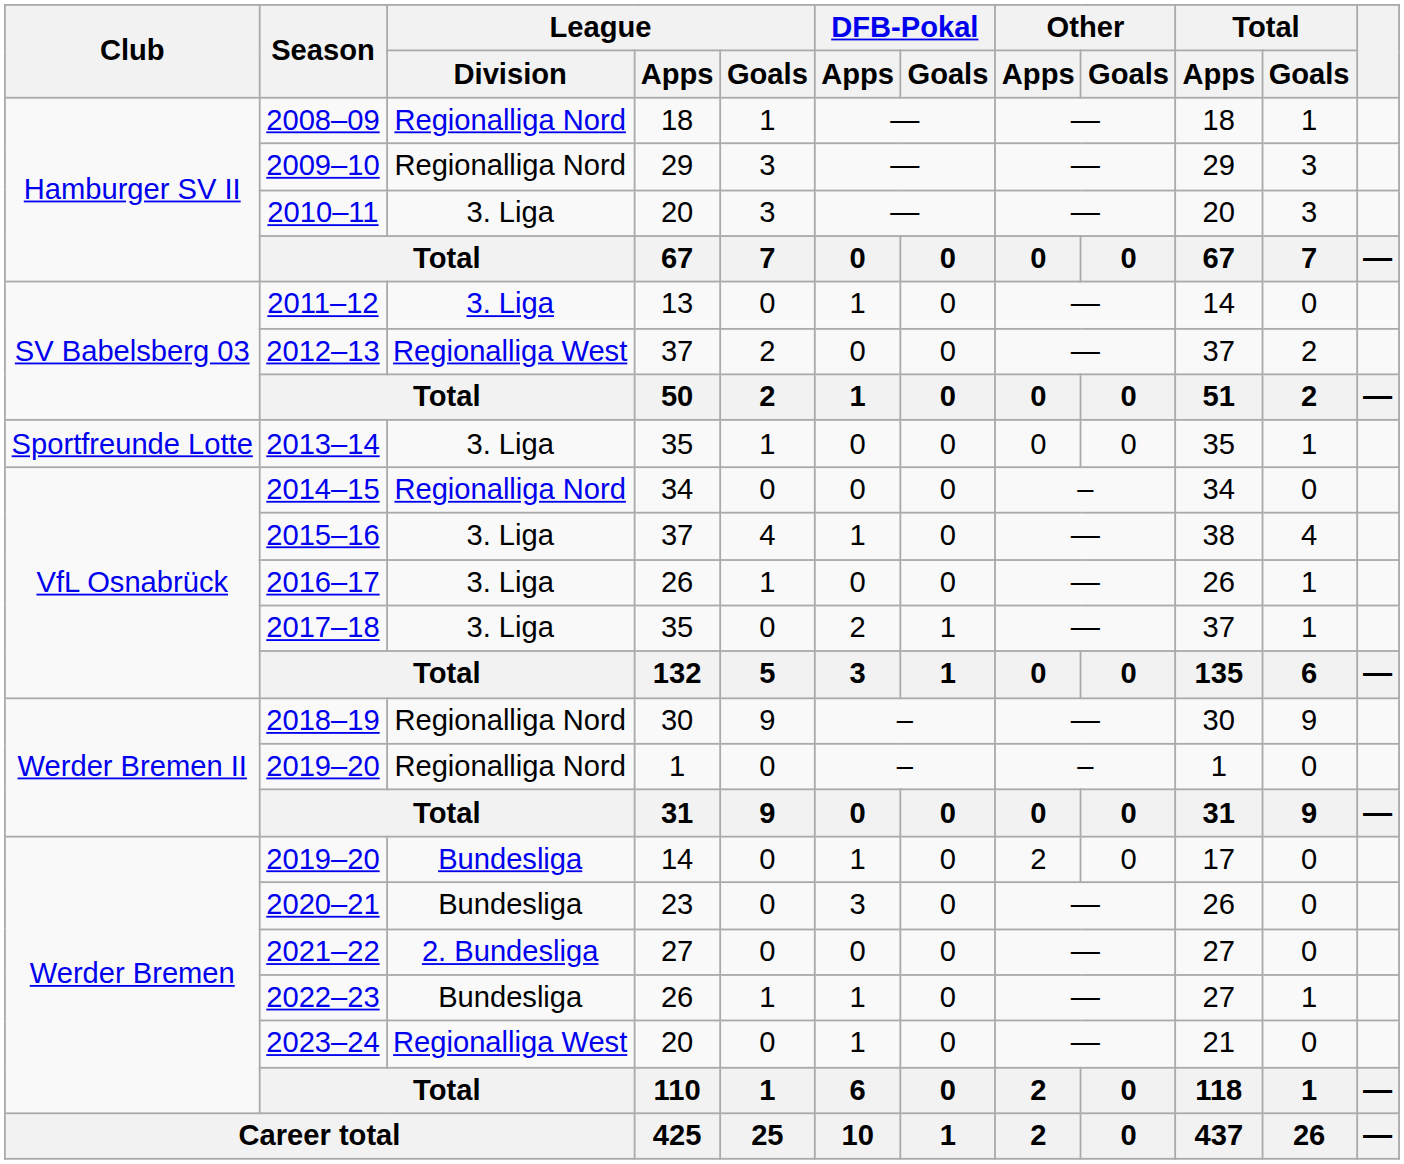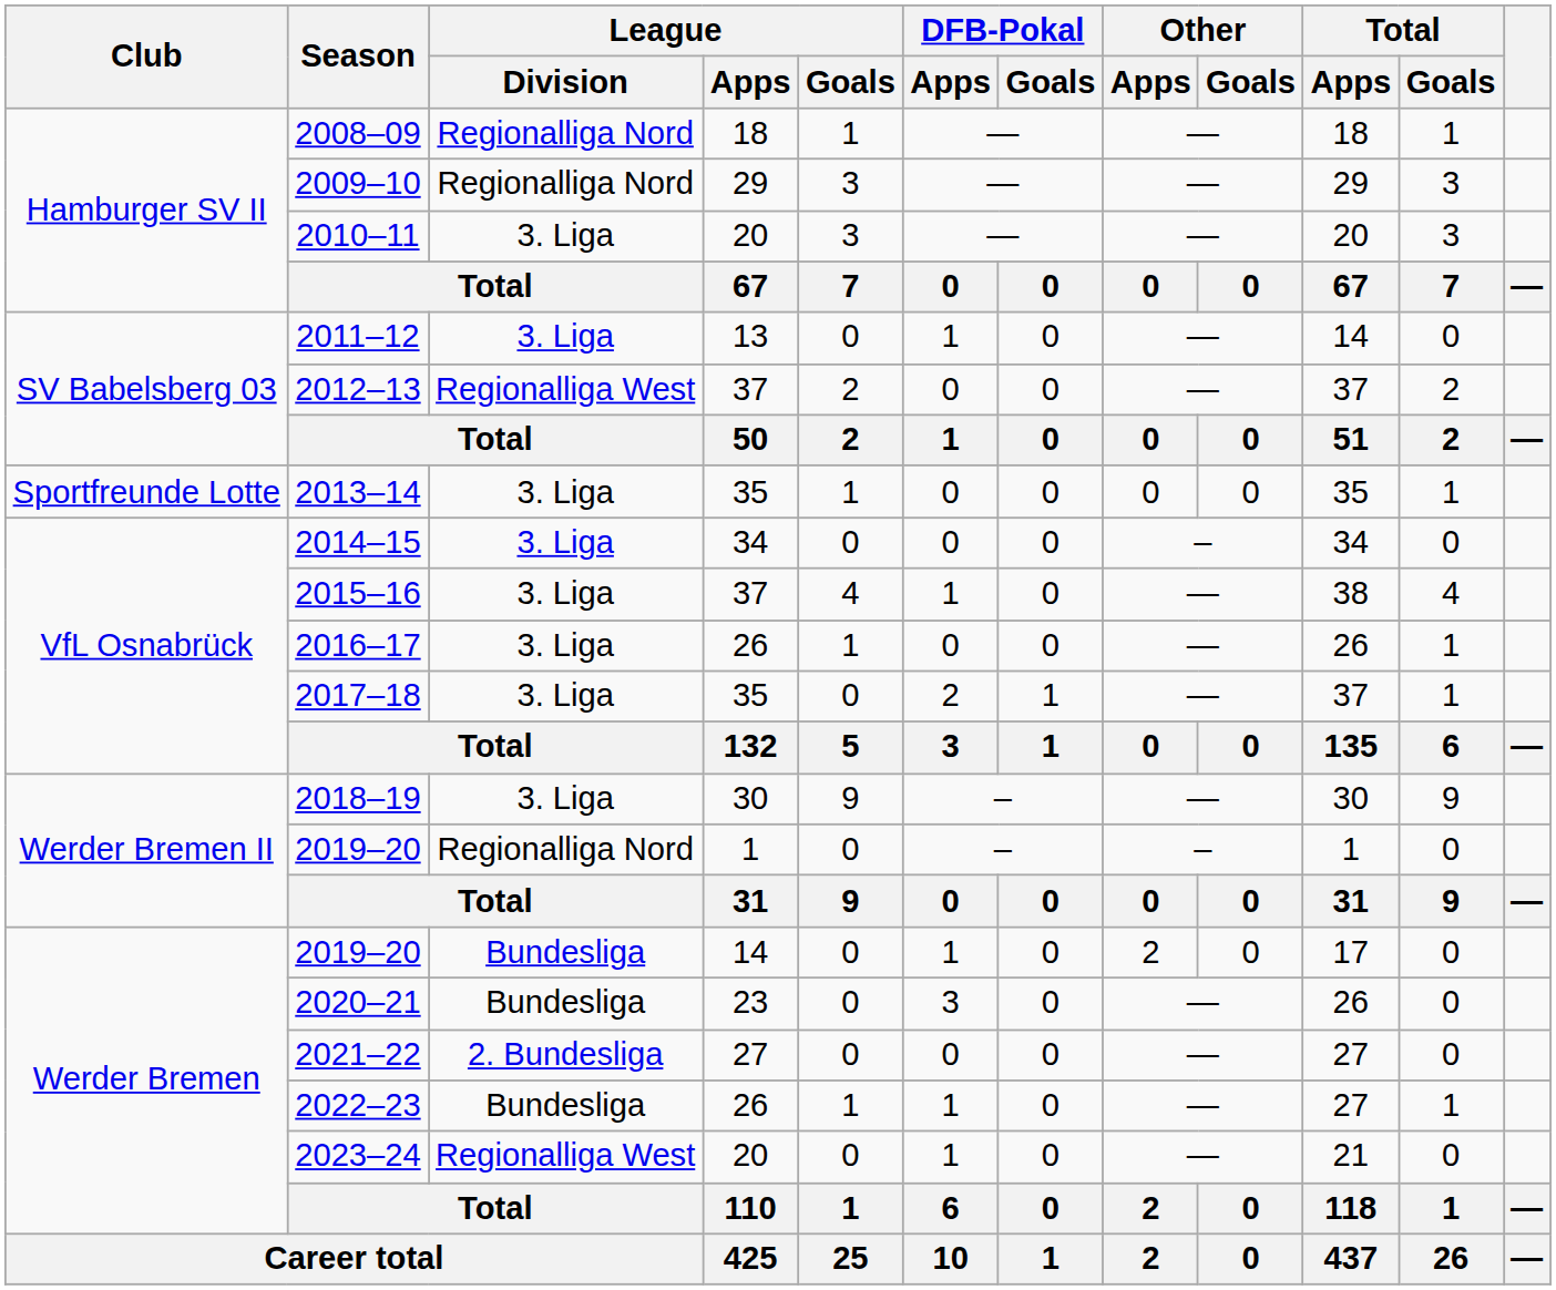 <table class="wikitable" style="text-align: center">
 <tr>
 <th rowspan="2">Club</th>
 <th rowspan="2">Season</th>
 <th colspan="3">League</th>
 <th colspan="2"><a href='#'>DFB-Pokal</a></th>
 <th colspan="2">Other</th>
 <th colspan="2">Total</th>
 <th rowspan="2"></th>
 </tr>
 <tr>
 <th>Division</th>
 <th>Apps</th>
 <th>Goals</th>
 <th>Apps</th>
 <th>Goals</th>
 <th>Apps</th>
 <th>Goals</th>
 <th>Apps</th>
 <th>Goals</th>
 </tr>
 <tr>
 <td rowspan="4"><a href='#'>Hamburger SV II</a></td>
 <td><a href='#'>2008–09</a></td>
 <td><a href='#'>Regionalliga Nord</a></td>
 <td>18</td>
 <td>1</td>
 <td colspan="2">—</td>
 <td colspan="2">—</td>
 <td>18</td>
 <td>1</td>
 <td></td>
 </tr>
 <tr>
 <td><a href='#'>2009–10</a></td>
 <td>Regionalliga Nord</td>
 <td>29</td>
 <td>3</td>
 <td colspan="2">—</td>
 <td colspan="2">—</td>
 <td>29</td>
 <td>3</td>
 <td></td>
 </tr>
 <tr>
 <td><a href='#'>2010–11</a></td>
 <td>3. Liga</td>
 <td>20</td>
 <td>3</td>
 <td colspan="2">—</td>
 <td colspan="2">—</td>
 <td>20</td>
 <td>3</td>
 <td></td>
 </tr>
 <tr>
 <th colspan="2">Total</th>
 <th>67</th>
 <th>7</th>
 <th>0</th>
 <th>0</th>
 <th>0</th>
 <th>0</th>
 <th>67</th>
 <th>7</th>
 <th>—</th>
 </tr>
 <tr>
 <td rowspan="3"><a href='#'>SV Babelsberg 03</a></td>
 <td><a href='#'>2011–12</a></td>
 <td><a href='#'>3. Liga</a></td>
 <td>13</td>
 <td>0</td>
 <td>1</td>
 <td>0</td>
 <td colspan="2">—</td>
 <td>14</td>
 <td>0</td>
 <td></td>
 </tr>
 <tr>
 <td><a href='#'>2012–13</a></td>
 <td><a href='#'>Regionalliga West</a></td>
 <td>37</td>
 <td>2</td>
 <td>0</td>
 <td>0</td>
 <td colspan="2">—</td>
 <td>37</td>
 <td>2</td>
 <td></td>
 </tr>
 <tr>
 <th colspan="2">Total</th>
 <th>50</th>
 <th>2</th>
 <th>1</th>
 <th>0</th>
 <th>0</th>
 <th>0</th>
 <th>51</th>
 <th>2</th>
 <th>—</th>
 </tr>
 <tr>
 <td><a href='#'>Sportfreunde Lotte</a></td>
 <td><a href='#'>2013–14</a></td>
 <td>3. Liga</td>
 <td>35</td>
 <td>1</td>
 <td>0</td>
 <td>0</td>
 <td>0</td>
 <td>0</td>
 <td>35</td>
 <td>1</td>
 <td></td>
 </tr>
 <tr>
 <td rowspan="5"><a href='#'>VfL Osnabrück</a></td>
 <td><a href='#'>2014–15</a></td>
-<td><a href='#'>Regionalliga Nord</a></td>
+<td><a href='#'>3. Liga</a></td>
 <td>34</td>
 <td>0</td>
 <td>0</td>
 <td>0</td>
 <td colspan="2">–</td>
 <td>34</td>
 <td>0</td>
 <td></td>
 </tr>
 <tr>
 <td><a href='#'>2015–16</a></td>
 <td>3. Liga</td>
 <td>37</td>
 <td>4</td>
 <td>1</td>
 <td>0</td>
 <td colspan="2">—</td>
 <td>38</td>
 <td>4</td>
 <td></td>
 </tr>
 <tr>
 <td><a href='#'>2016–17</a></td>
 <td>3. Liga</td>
 <td>26</td>
 <td>1</td>
 <td>0</td>
 <td>0</td>
 <td colspan="2">—</td>
 <td>26</td>
 <td>1</td>
 <td></td>
 </tr>
 <tr>
 <td><a href='#'>2017–18</a></td>
 <td>3. Liga</td>
 <td>35</td>
 <td>0</td>
 <td>2</td>
 <td>1</td>
 <td colspan="2">—</td>
 <td>37</td>
 <td>1</td>
 <td></td>
 </tr>
 <tr>
 <th colspan="2">Total</th>
 <th>132</th>
 <th>5</th>
 <th>3</th>
 <th>1</th>
 <th>0</th>
 <th>0</th>
 <th>135</th>
 <th>6</th>
 <th>—</th>
 </tr>
 <tr>
 <td rowspan="3"><a href='#'>Werder Bremen II</a></td>
 <td><a href='#'>2018–19</a></td>
-<td>Regionalliga Nord</td>
+<td>3. Liga</td>
 <td>30</td>
 <td>9</td>
 <td colspan="2">–</td>
 <td colspan="2">—</td>
 <td>30</td>
 <td>9</td>
 <td></td>
 </tr>
 <tr>
 <td><a href='#'>2019–20</a></td>
 <td>Regionalliga Nord</td>
 <td>1</td>
 <td>0</td>
 <td colspan="2">–</td>
 <td colspan="2">–</td>
 <td>1</td>
 <td>0</td>
 <td></td>
 </tr>
 <tr>
 <th colspan="2">Total</th>
 <th>31</th>
 <th>9</th>
 <th>0</th>
 <th>0</th>
 <th>0</th>
 <th>0</th>
 <th>31</th>
 <th>9</th>
 <th>—</th>
 </tr>
 <tr>
 <td rowspan="6"><a href='#'>Werder Bremen</a></td>
 <td><a href='#'>2019–20</a></td>
 <td><a href='#'>Bundesliga</a></td>
 <td>14</td>
 <td>0</td>
 <td>1</td>
 <td>0</td>
 <td>2</td>
 <td>0</td>
 <td>17</td>
 <td>0</td>
 <td></td>
 </tr>
 <tr>
 <td><a href='#'>2020–21</a></td>
 <td>Bundesliga</td>
 <td>23</td>
 <td>0</td>
 <td>3</td>
 <td>0</td>
 <td colspan="2">—</td>
 <td>26</td>
 <td>0</td>
 <td></td>
 </tr>
 <tr>
 <td><a href='#'>2021–22</a></td>
 <td><a href='#'>2. Bundesliga</a></td>
 <td>27</td>
 <td>0</td>
 <td>0</td>
 <td>0</td>
 <td colspan="2">—</td>
 <td>27</td>
 <td>0</td>
 <td></td>
 </tr>
 <tr>
 <td><a href='#'>2022–23</a></td>
 <td>Bundesliga</td>
 <td>26</td>
 <td>1</td>
 <td>1</td>
 <td>0</td>
 <td colspan="2">—</td>
 <td>27</td>
 <td>1</td>
 <td></td>
 </tr>
 <tr>
 <td><a href='#'>2023–24</a></td>
 <td><a href='#'>Regionalliga West</a></td>
 <td>20</td>
 <td>0</td>
 <td>1</td>
 <td>0</td>
 <td colspan="2">—</td>
 <td>21</td>
 <td>0</td>
 <td></td>
 </tr>
 <tr>
 <th colspan="2">Total</th>
 <th>110</th>
 <th>1</th>
 <th>6</th>
 <th>0</th>
 <th>2</th>
 <th>0</th>
 <th>118</th>
 <th>1</th>
 <th>—</th>
 </tr>
 <tr>
 <th colspan="3">Career total</th>
 <th>425</th>
 <th>25</th>
 <th>10</th>
 <th>1</th>
 <th>2</th>
 <th>0</th>
 <th>437</th>
 <th>26</th>
 <th>—</th>
 </tr>
 </table>
